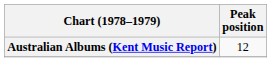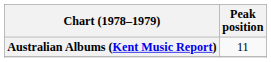 <table class="wikitable sortable plainrowheaders" style="text-align:center">
 <tr>
 <th>Chart (1978–1979)</th>
 <th>Peak<br>position</th>
 </tr>
 <tr>
 <th scope="row">Australian Albums (<a href='#'>Kent Music Report</a>)</th>
-<td>12</td>
+<td>11</td>
 </tr>
 <tr>
 </tr>
 <tr>
 </tr>
 <tr>
 </tr>
 <tr>
 </tr>
 <tr>
 </tr>
 </table>
